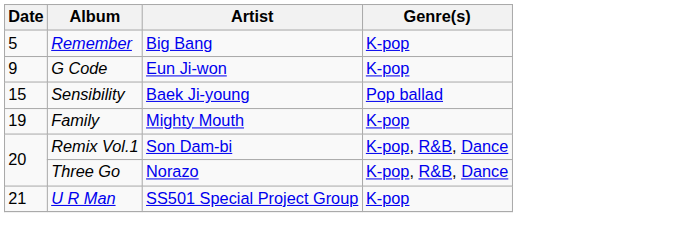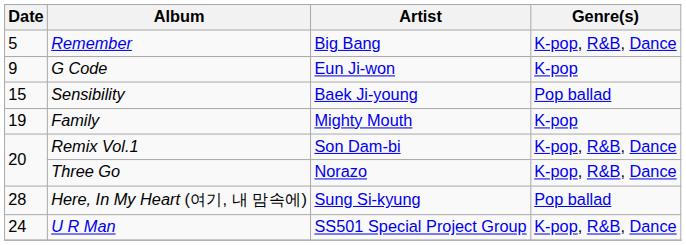 <table class="wikitable" style="text-align: left;">
 <tr>
 <th>Date</th>
 <th>Album</th>
 <th>Artist</th>
 <th>Genre(s)</th>
 </tr>
 <tr>
 <td rowspan="1">5</td>
 <td><a href='#'><em>Remember</em></a></td>
 <td><a href='#'>Big Bang</a></td>
-<td><a href='#'>K-pop</a></td>
+<td><a href='#'>K-pop</a>, <a href='#'>R&B</a>, <a href='#'>Dance</a></td>
 </tr>
 <tr>
 <td rowspan="1">9</td>
 <td><em>G Code</em></td>
 <td><a href='#'>Eun Ji-won</a></td>
 <td><a href='#'>K-pop</a></td>
 </tr>
 <tr>
 <td rowspan="1">15</td>
 <td><em>Sensibility</em></td>
 <td><a href='#'>Baek Ji-young</a></td>
 <td><a href='#'>Pop ballad</a></td>
 </tr>
 <tr>
 <td rowspan="1">19</td>
 <td><em>Family</em></td>
 <td><a href='#'>Mighty Mouth</a></td>
 <td><a href='#'>K-pop</a></td>
 </tr>
 <tr>
 <td rowspan="2">20</td>
 <td><em>Remix Vol.1</em></td>
 <td><a href='#'>Son Dam-bi</a></td>
 <td><a href='#'>K-pop</a>, <a href='#'>R&B</a>, <a href='#'>Dance</a></td>
 </tr>
 <tr>
 <td><em>Three Go</em></td>
 <td><a href='#'>Norazo</a></td>
 <td><a href='#'>K-pop</a>, <a href='#'>R&B</a>, <a href='#'>Dance</a></td>
 </tr>
 <tr>
-<td rowspan="1">21</td>
+<td>28</td>
+<td><em>Here, In My Heart</em> (여기, 내 맘속에)</td>
+<td><a href='#'>Sung Si-kyung</a></td>
+<td><a href='#'>Pop ballad</a></td>
+</tr>
+<tr>
+<td rowspan="1">24</td>
 <td><em><a href='#'>U R Man</a></em></td>
 <td><a href='#'>SS501 Special Project Group</a></td>
-<td><a href='#'>K-pop</a></td>
+<td><a href='#'>K-pop</a>, <a href='#'>R&B</a>, <a href='#'>Dance</a></td>
 </tr>
 <tr>
 </tr>
 </table>
